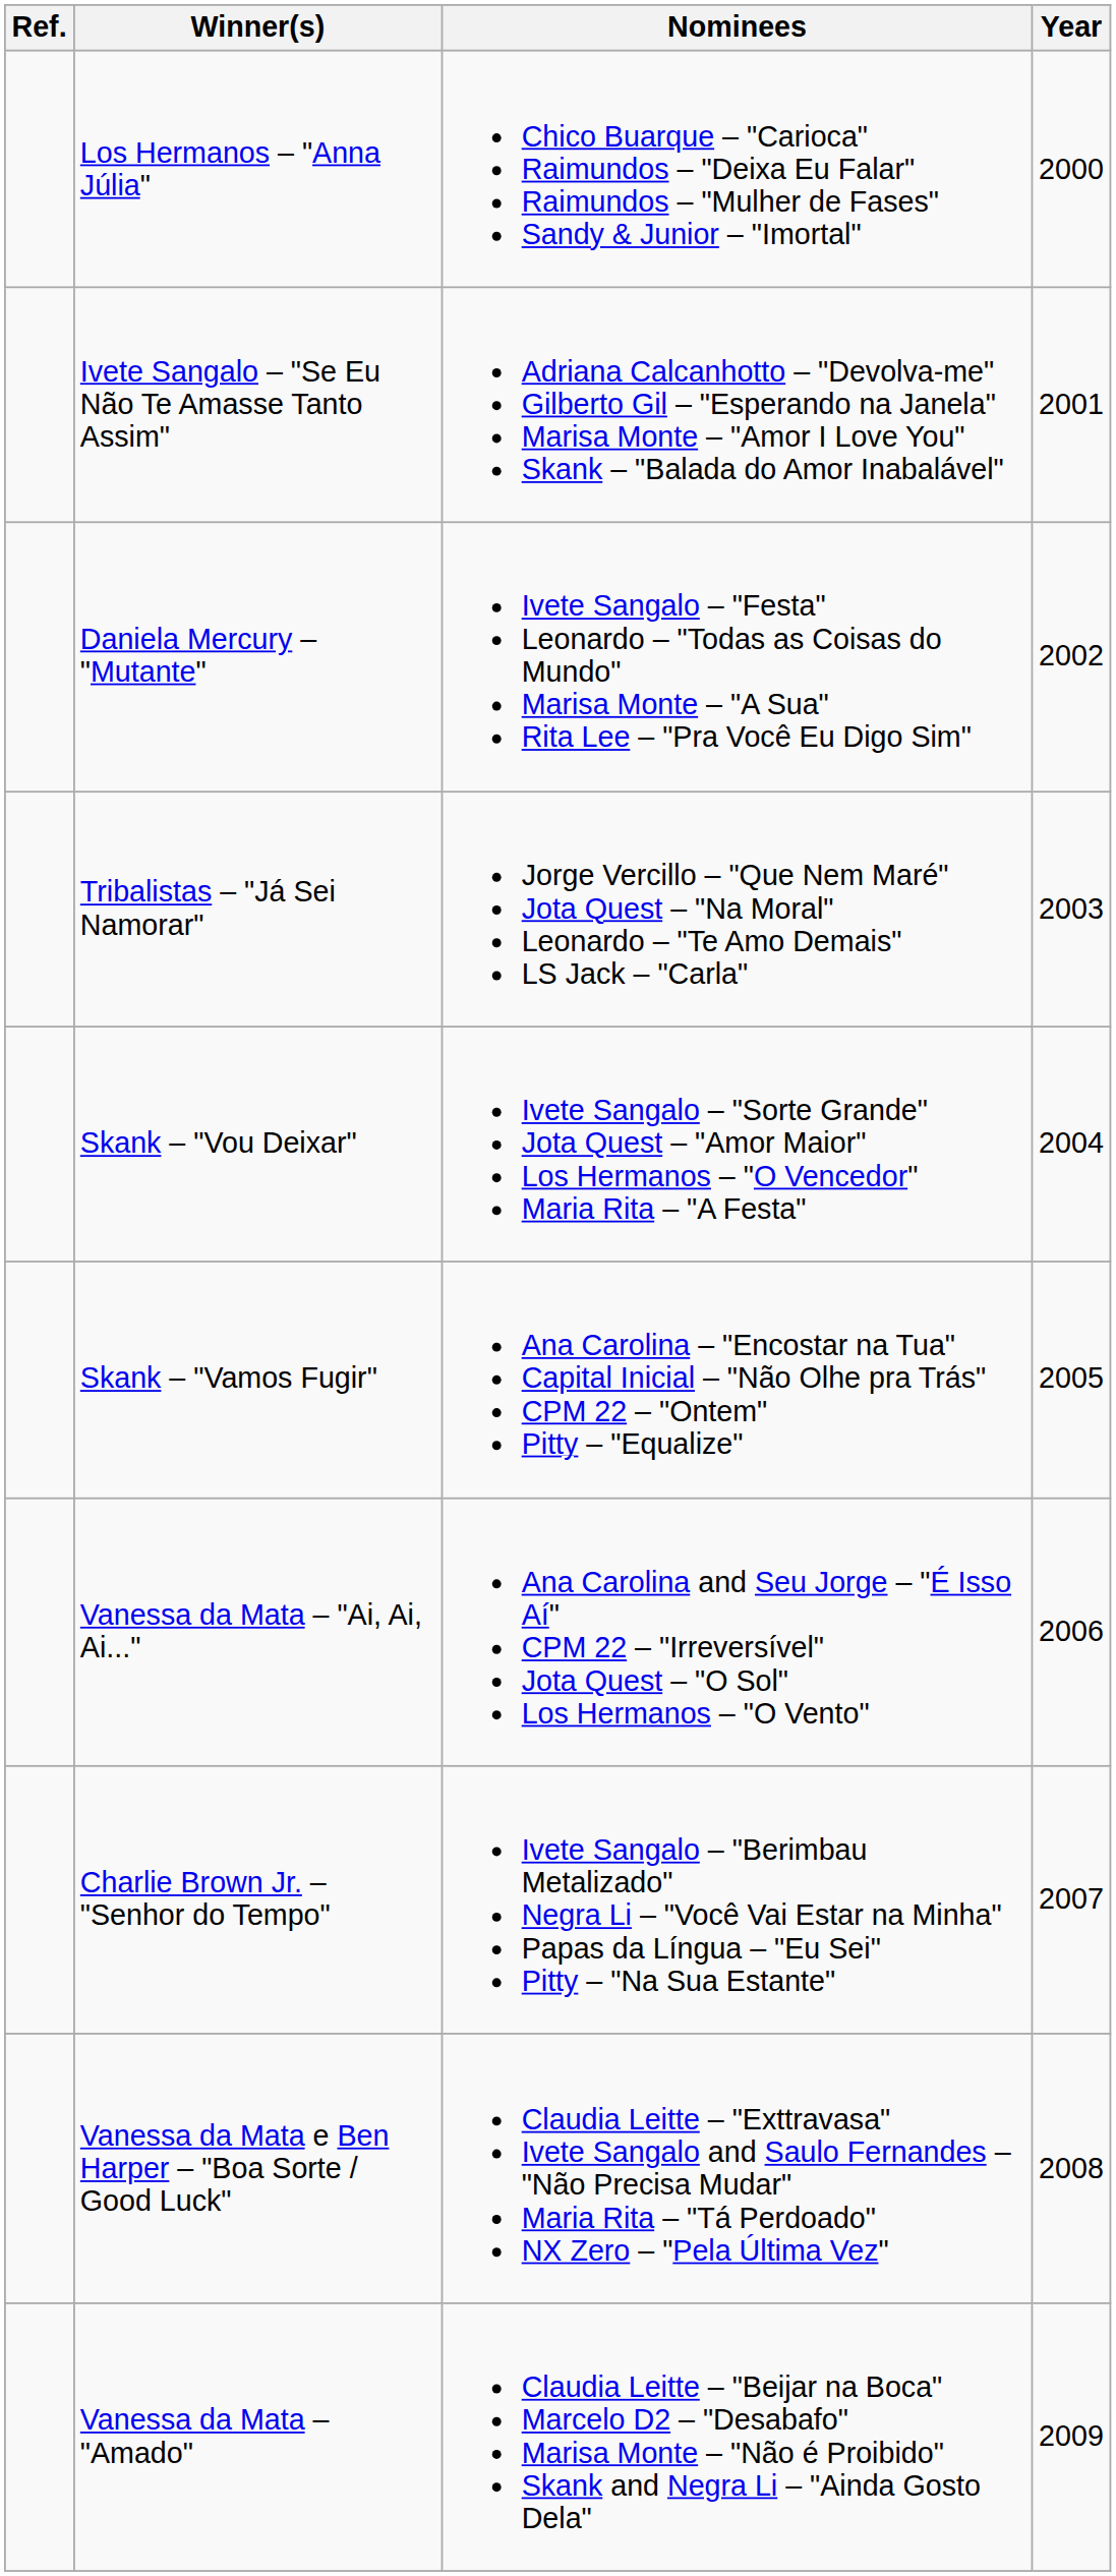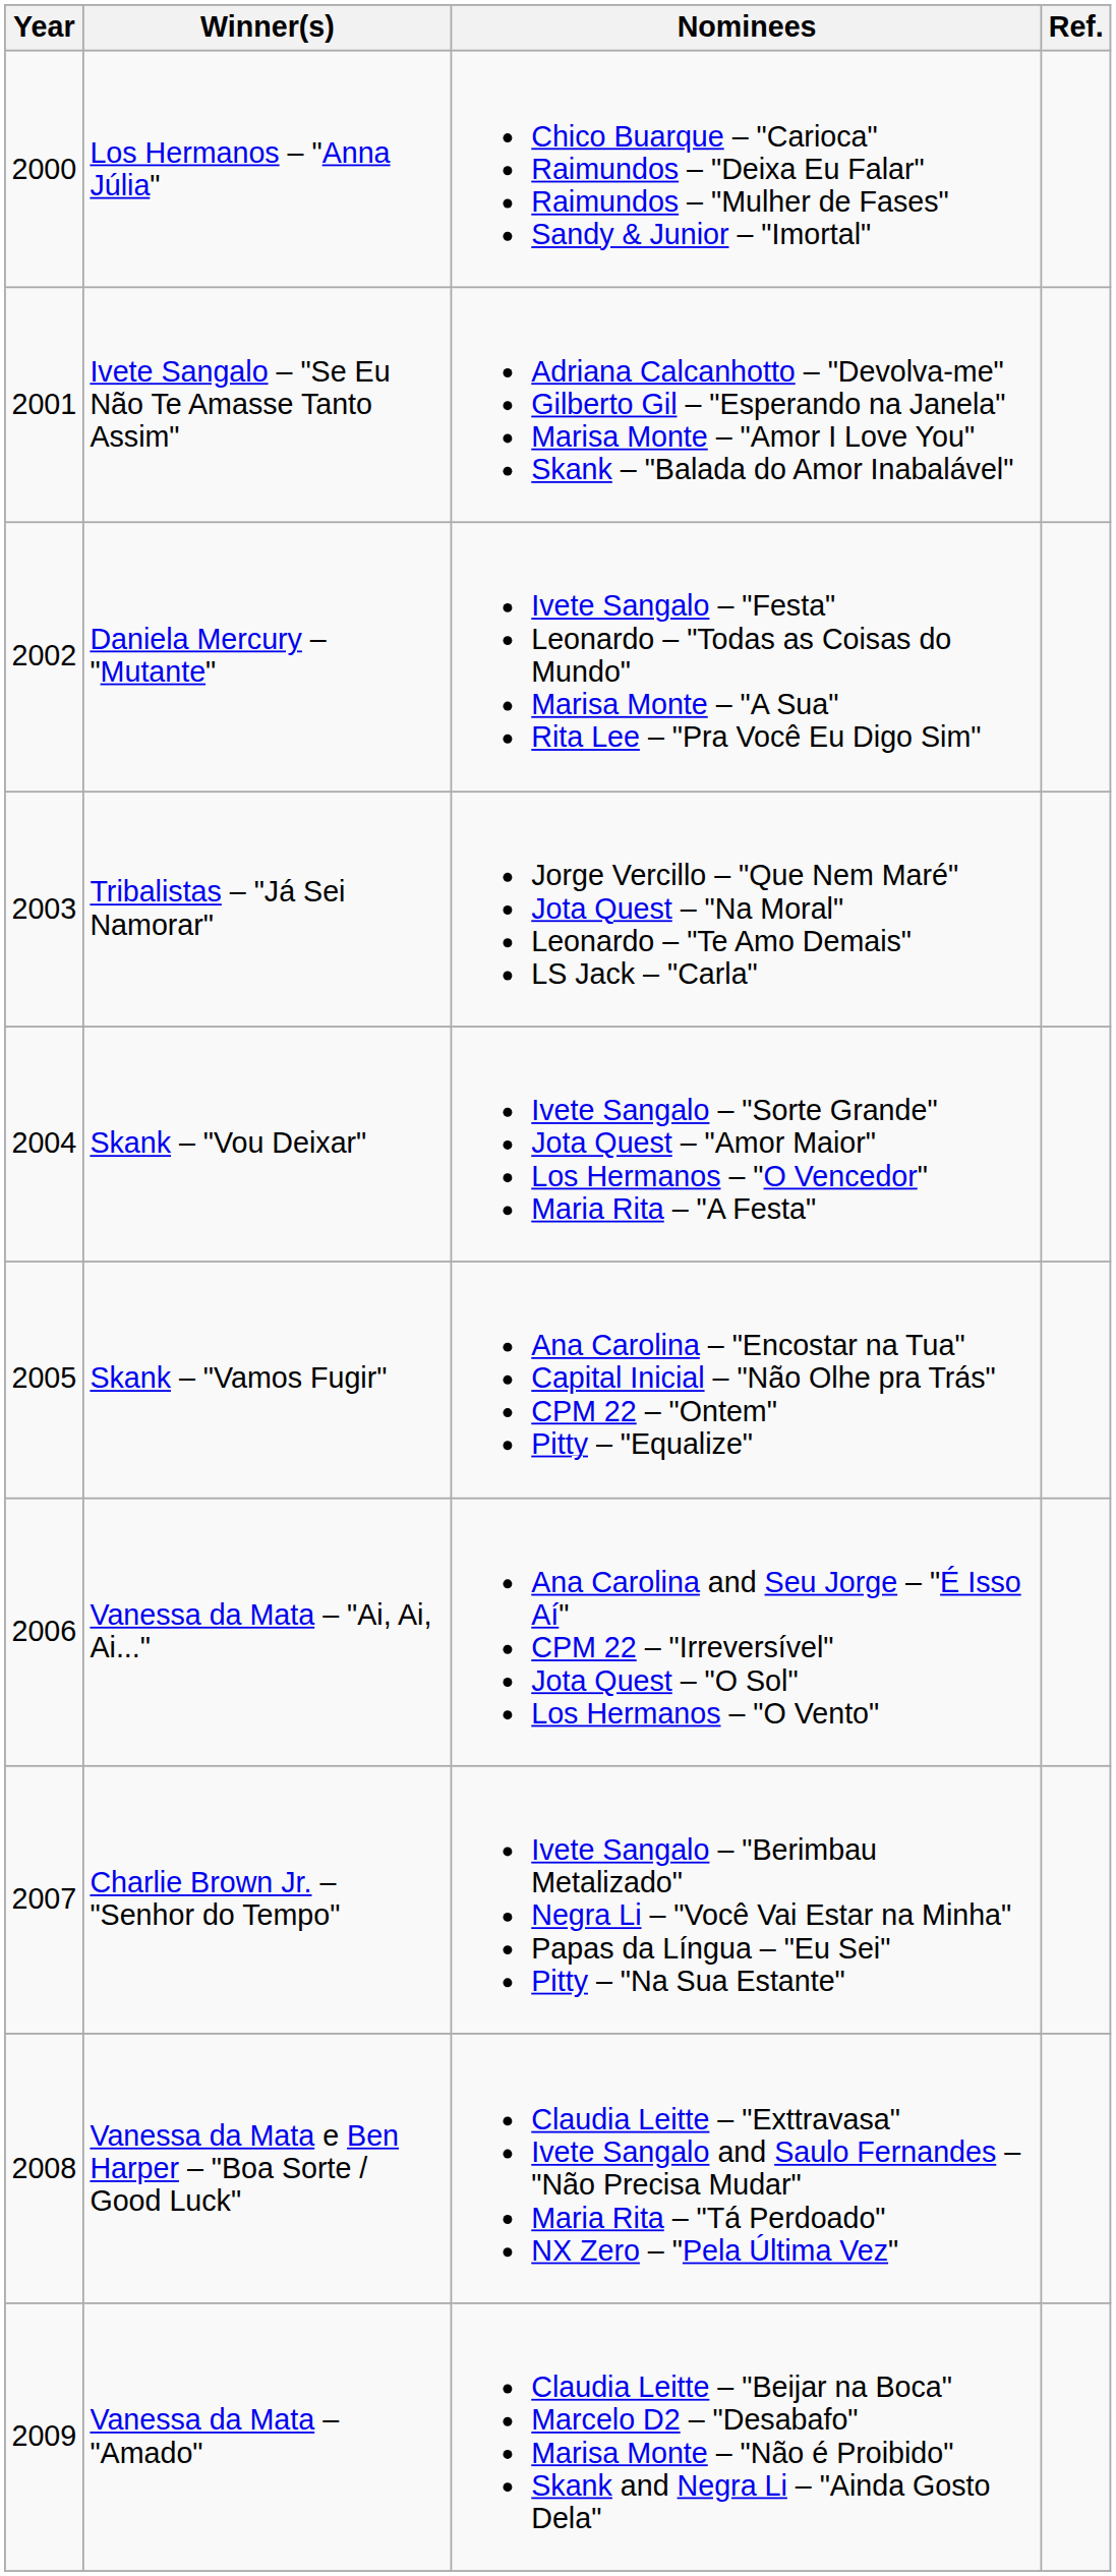 <table class="wikitable sortable">
 <tr>
-<th class="unsortable">Ref.</th>
+<th style="width:5px;"><strong>Year</strong></th>
 <th style="width:195px;"><strong>Winner(s)</strong></th>
 <th class="unsortable"><strong>Nominees</strong></th>
-<th style="width:5px;"><strong>Year</strong></th>
+<th class="unsortable">Ref.</th>
 </tr>
 <tr>
-<td></td>
+<td align="center">2000</td>
 <td><a href='#'>Los Hermanos</a> – "<a href='#'>Anna Júlia</a>"</td>
 <td><br><ul><li><a href='#'>Chico Buarque</a> – "Carioca"</li><li><a href='#'>Raimundos</a> – "Deixa Eu Falar"</li><li><a href='#'>Raimundos</a> – "Mulher de Fases"</li><li><a href='#'>Sandy & Junior</a> – "Imortal"</li></ul></td>
-<td align="center">2000</td>
+<td></td>
 </tr>
 <tr>
-<td></td>
+<td align="center">2001</td>
 <td><a href='#'>Ivete Sangalo</a> – "Se Eu Não Te Amasse Tanto Assim"</td>
 <td><br><ul><li><a href='#'>Adriana Calcanhotto</a> – "Devolva-me"</li><li><a href='#'>Gilberto Gil</a> – "Esperando na Janela"</li><li><a href='#'>Marisa Monte</a> – "Amor I Love You"</li><li><a href='#'>Skank</a> – "Balada do Amor Inabalável"</li></ul></td>
-<td align="center">2001</td>
+<td></td>
 </tr>
 <tr>
-<td></td>
+<td align="center">2002</td>
 <td><a href='#'>Daniela Mercury</a> – "<a href='#'>Mutante</a>"</td>
 <td><br><ul><li><a href='#'>Ivete Sangalo</a> – "Festa"</li><li>Leonardo – "Todas as Coisas do Mundo"</li><li><a href='#'>Marisa Monte</a> – "A Sua"</li><li><a href='#'>Rita Lee</a> – "Pra Você Eu Digo Sim"</li></ul></td>
-<td align="center">2002</td>
+<td></td>
 </tr>
 <tr>
-<td></td>
+<td align="center">2003</td>
 <td><a href='#'>Tribalistas</a> – "Já Sei Namorar"</td>
 <td><br><ul><li>Jorge Vercillo – "Que Nem Maré"</li><li><a href='#'>Jota Quest</a> – "Na Moral"</li><li>Leonardo – "Te Amo Demais"</li><li>LS Jack – "Carla"</li></ul></td>
-<td align="center">2003</td>
+<td></td>
 </tr>
 <tr>
-<td></td>
+<td align="center">2004</td>
 <td><a href='#'>Skank</a> – "Vou Deixar"</td>
 <td><br><ul><li><a href='#'>Ivete Sangalo</a> – "Sorte Grande"</li><li><a href='#'>Jota Quest</a> – "Amor Maior"</li><li><a href='#'>Los Hermanos</a> – "<a href='#'>O Vencedor</a>"</li><li><a href='#'>Maria Rita</a> – "A Festa"</li></ul></td>
-<td align="center">2004</td>
+<td></td>
 </tr>
 <tr>
-<td></td>
+<td align="center">2005</td>
 <td><a href='#'>Skank</a> – "Vamos Fugir"</td>
 <td><br><ul><li><a href='#'>Ana Carolina</a> – "Encostar na Tua"</li><li><a href='#'>Capital Inicial</a> – "Não Olhe pra Trás"</li><li><a href='#'>CPM 22</a> – "Ontem"</li><li><a href='#'>Pitty</a> – "Equalize"</li></ul></td>
-<td align="center">2005</td>
+<td></td>
 </tr>
 <tr>
-<td></td>
+<td align="center">2006</td>
 <td><a href='#'>Vanessa da Mata</a> – "Ai, Ai, Ai..."</td>
 <td><br><ul><li><a href='#'>Ana Carolina</a> and <a href='#'>Seu Jorge</a> – "<a href='#'>É Isso Aí</a>"</li><li><a href='#'>CPM 22</a> – "Irreversível"</li><li><a href='#'>Jota Quest</a> – "O Sol"</li><li><a href='#'>Los Hermanos</a> – "O Vento"</li></ul></td>
-<td align="center">2006</td>
+<td></td>
 </tr>
 <tr>
-<td></td>
+<td align="center">2007</td>
 <td><a href='#'>Charlie Brown Jr.</a> – "Senhor do Tempo"</td>
 <td><br><ul><li><a href='#'>Ivete Sangalo</a> – "Berimbau Metalizado"</li><li><a href='#'>Negra Li</a> – "Você Vai Estar na Minha"</li><li>Papas da Língua – "Eu Sei"</li><li><a href='#'>Pitty</a> – "Na Sua Estante"</li></ul></td>
-<td align="center">2007</td>
+<td></td>
 </tr>
 <tr>
-<td></td>
+<td align="center">2008</td>
 <td><a href='#'>Vanessa da Mata</a> e <a href='#'>Ben Harper</a> – "Boa Sorte / Good Luck"</td>
 <td><br><ul><li><a href='#'>Claudia Leitte</a> – "Exttravasa"</li><li><a href='#'>Ivete Sangalo</a> and <a href='#'>Saulo Fernandes</a> – "Não Precisa Mudar"</li><li><a href='#'>Maria Rita</a> – "Tá Perdoado"</li><li><a href='#'>NX Zero</a> – "<a href='#'>Pela Última Vez</a>"</li></ul></td>
-<td align="center">2008</td>
+<td></td>
 </tr>
 <tr>
-<td></td>
+<td align="center">2009</td>
 <td><a href='#'>Vanessa da Mata</a> – "Amado"</td>
 <td><br><ul><li><a href='#'>Claudia Leitte</a> – "Beijar na Boca"</li><li><a href='#'>Marcelo D2</a> – "Desabafo"</li><li><a href='#'>Marisa Monte</a> – "Não é Proibido"</li><li><a href='#'>Skank</a> and <a href='#'>Negra Li</a> – "Ainda Gosto Dela"</li></ul></td>
-<td align="center">2009</td>
+<td></td>
 </tr>
 </table>
